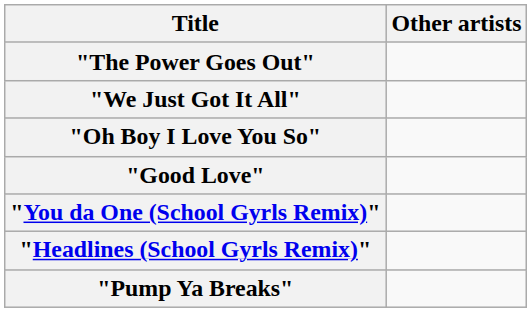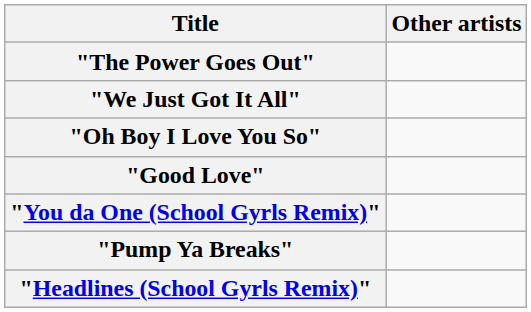 <table class="wikitable plainrowheaders" style="text-align:center;">
 <tr>
 <th>Title</th>
 <th>Other artists</th>
 </tr>
 <tr>
 <th scope="row">"The Power Goes Out"</th>
 <td></td>
 </tr>
 <tr>
 <th scope="row">"We Just Got It All"</th>
 <td></td>
 </tr>
 <tr>
 <th scope="row">"Oh Boy I Love You So"</th>
 <td></td>
 </tr>
 <tr>
 <th scope="row">"Good Love"</th>
 <td></td>
 </tr>
 <tr>
 <th scope="row">"<a href='#'>You da One (School Gyrls Remix)</a>"</th>
 <td></td>
 </tr>
 <tr>
+<th scope="row">"Pump Ya Breaks"</th>
+<td></td>
+</tr>
+<tr>
 <th scope="row">"<a href='#'>Headlines (School Gyrls Remix)</a>"</th>
 <td></td>
 </tr>
-<tr>
-<th scope="row">"Pump Ya Breaks"</th>
-<td></td>
-</tr>
 </table>
